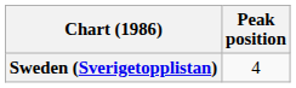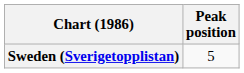 <table class="wikitable plainrowheaders"  style="text-align:center">
 <tr>
 <th scope="col">Chart (1986)</th>
 <th scope="col">Peak<br>position</th>
 </tr>
 <tr>
 <th scope="row">Sweden (<a href='#'>Sverigetopplistan</a>)</th>
-<td>4</td>
+<td>5</td>
 </tr>
 </table>
